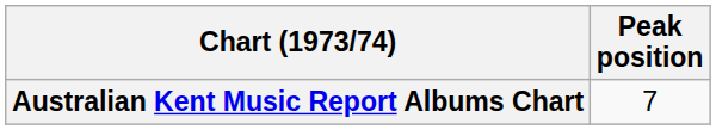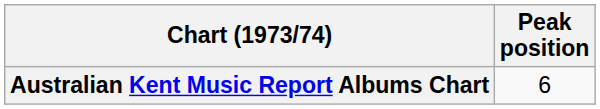 <table class="wikitable plainrowheaders" style="text-align:center">
 <tr>
 <th>Chart (1973/74)</th>
 <th>Peak<br>position</th>
 </tr>
 <tr>
 <th scope="row">Australian <a href='#'>Kent Music Report</a> Albums Chart</th>
-<td>7</td>
+<td>6</td>
 </tr>
 </table>
